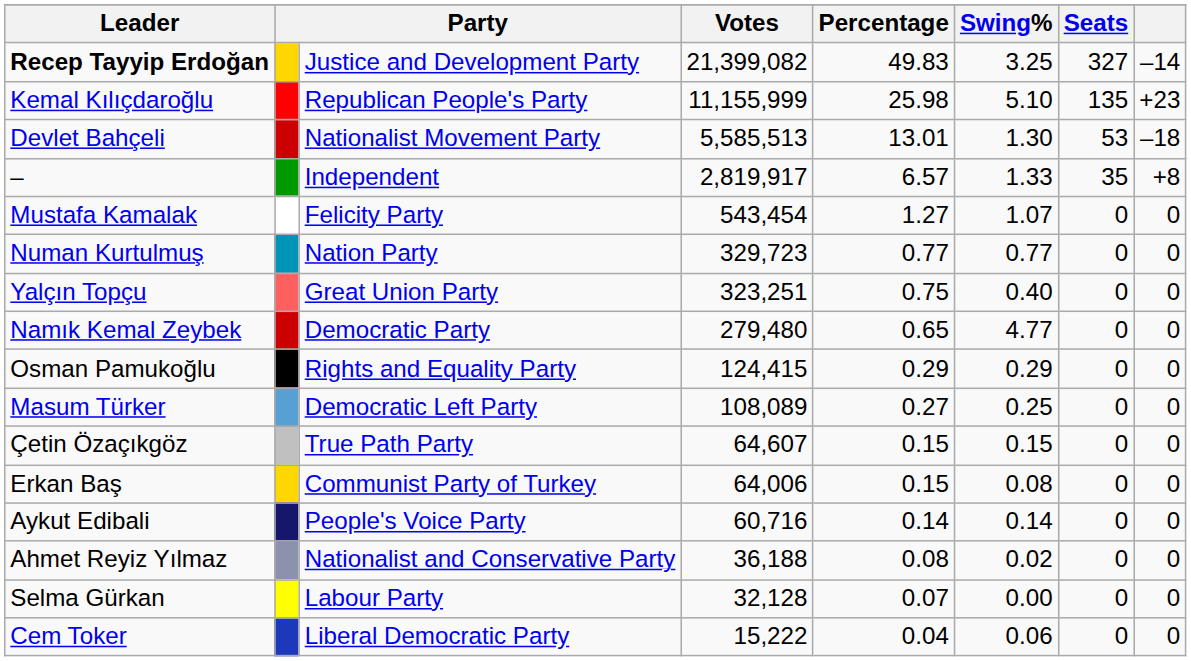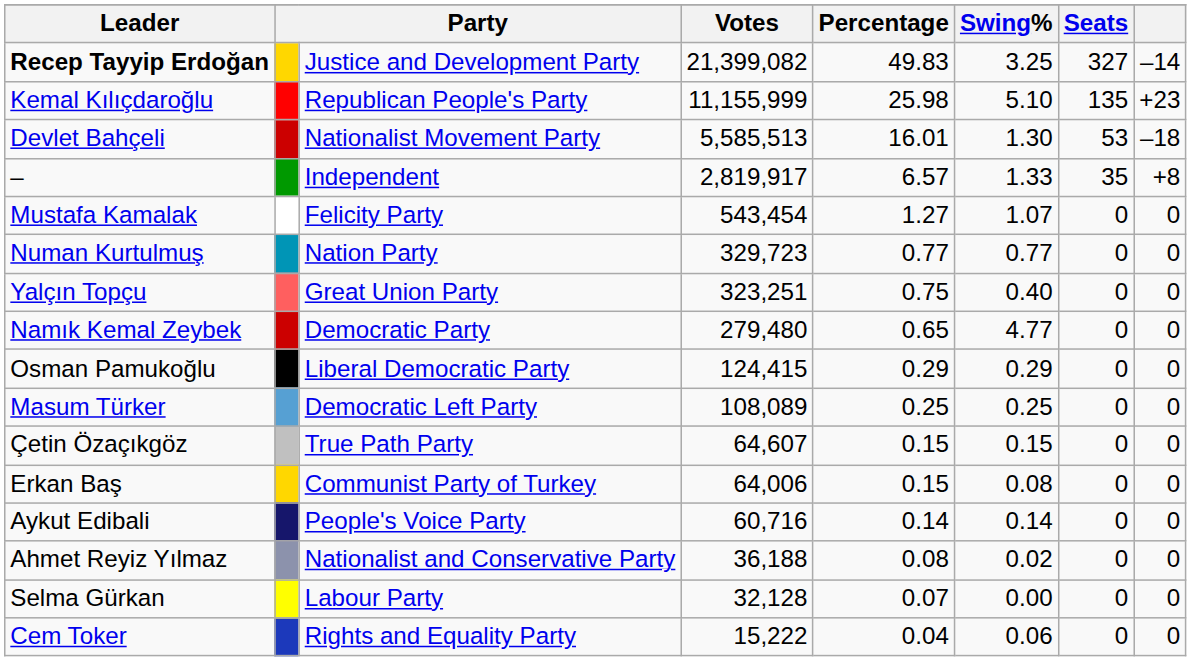 <table class="wikitable">
 <tr>
 </tr>
 <tr style="background-color:#E9E9E9">
 <th align="center">Leader</th>
 <th align="center" colspan="2">Party</th>
 <th align="center">Votes</th>
 <th align="center">Percentage</th>
 <th align="center"><a href='#'>Swing</a>%</th>
 <th align="center"><a href='#'>Seats</a></th>
 <th align="center"></th>
 </tr>
 <tr align="right">
 <td align=left><strong>Recep Tayyip Erdoğan</strong></td>
 <td style="background:#FFD700; color:#FFD700">d</td>
 <td align=left><a href='#'>Justice and Development Party</a></td>
 <td>21,399,082</td>
 <td>49.83</td>
 <td>3.25</td>
 <td>327</td>
 <td>–14</td>
 </tr>
 <tr align="right">
 <td align="left"><a href='#'>Kemal Kılıçdaroğlu</a></td>
 <td bgcolor="#ff0000"></td>
 <td align="left"><a href='#'>Republican People's Party</a></td>
 <td>11,155,999</td>
 <td>25.98</td>
 <td>5.10</td>
 <td>135</td>
 <td>+23</td>
 </tr>
 <tr align="right">
 <td align="left"><a href='#'>Devlet Bahçeli</a></td>
 <td bgcolor="#cc0000"></td>
 <td align="left"><a href='#'>Nationalist Movement Party</a></td>
 <td>5,585,513</td>
-<td>13.01</td>
+<td>16.01</td>
 <td>1.30</td>
 <td>53</td>
 <td>–18</td>
 </tr>
 <tr align="right">
 <td align="left">–</td>
 <td bgcolor="#009900"></td>
 <td align="left"><a href='#'>Independent</a></td>
 <td>2,819,917</td>
 <td>6.57</td>
 <td>1.33</td>
 <td>35</td>
 <td>+8</td>
 </tr>
 <tr align="right">
 <td align="left"><a href='#'>Mustafa Kamalak</a></td>
 <td bgcolor="white"></td>
 <td align="left"><a href='#'>Felicity Party</a></td>
 <td>543,454</td>
 <td>1.27</td>
 <td>1.07</td>
 <td>0</td>
 <td>0</td>
 </tr>
 <tr align="right">
 <td align="left"><a href='#'>Numan Kurtulmuş</a></td>
 <td bgcolor="#0095B6"></td>
 <td align="left"><a href='#'>Nation Party</a></td>
 <td>329,723</td>
 <td>0.77</td>
 <td>0.77</td>
 <td>0</td>
 <td>0</td>
 </tr>
 <tr align="right">
 <td align="left"><a href='#'>Yalçın Topçu</a></td>
 <td bgcolor="#FF5F5F"></td>
 <td align="left"><a href='#'>Great Union Party</a></td>
 <td>323,251</td>
 <td>0.75</td>
 <td>0.40</td>
 <td>0</td>
 <td>0</td>
 </tr>
 <tr align="right">
 <td align="left"><a href='#'>Namık Kemal Zeybek</a></td>
 <td bgcolor="#cc0000"></td>
 <td align="left"><a href='#'>Democratic Party</a></td>
 <td>279,480</td>
 <td>0.65</td>
 <td>4.77</td>
 <td>0</td>
 <td>0</td>
 </tr>
 <tr align="right">
 <td align="left">Osman Pamukoğlu</td>
 <td bgcolor="black"></td>
-<td align="left"><a href='#'>Rights and Equality Party</a></td>
+<td align="left"><a href='#'>Liberal Democratic Party</a></td>
 <td>124,415</td>
 <td>0.29</td>
 <td>0.29</td>
 <td>0</td>
 <td>0</td>
 </tr>
 <tr align="right">
 <td align="left"><a href='#'>Masum Türker</a></td>
 <td bgcolor="#56A0D3"></td>
 <td align="left"><a href='#'>Democratic Left Party</a></td>
 <td>108,089</td>
-<td>0.27</td>
+<td>0.25</td>
 <td>0.25</td>
 <td>0</td>
 <td>0</td>
 </tr>
 <tr align="right">
 <td align="left">Çetin Özaçıkgöz</td>
 <td bgcolor="silver"></td>
 <td align="left"><a href='#'>True Path Party</a></td>
 <td>64,607</td>
 <td>0.15</td>
 <td>0.15</td>
 <td>0</td>
 <td>0</td>
 </tr>
 <tr align="right">
 <td align="left">Erkan Baş</td>
 <td bgcolor="#FFD700"></td>
 <td align="left"><a href='#'>Communist Party of Turkey</a></td>
 <td>64,006</td>
 <td>0.15</td>
 <td>0.08</td>
 <td>0</td>
 <td>0</td>
 </tr>
 <tr align="right">
 <td align="left">Aykut Edibali</td>
 <td bgcolor="#16166B"></td>
 <td align="left"><a href='#'>People's Voice Party</a></td>
 <td>60,716</td>
 <td>0.14</td>
 <td>0.14</td>
 <td>0</td>
 <td>0</td>
 </tr>
 <tr align="right">
 <td align="left">Ahmet Reyiz Yılmaz</td>
 <td bgcolor="#8C92AC"></td>
 <td align="left"><a href='#'>Nationalist and Conservative Party</a></td>
 <td>36,188</td>
 <td>0.08</td>
 <td>0.02</td>
 <td>0</td>
 <td>0</td>
 </tr>
 <tr align="right">
 <td align="left">Selma Gürkan</td>
 <td bgcolor="#ffff00"></td>
 <td align="left"><a href='#'>Labour Party</a></td>
 <td>32,128</td>
 <td>0.07</td>
 <td>0.00</td>
 <td>0</td>
 <td>0</td>
 </tr>
 <tr align="right">
 <td align="left"><a href='#'>Cem Toker</a></td>
 <td bgcolor="#1C39BB"></td>
-<td align="left"><a href='#'>Liberal Democratic Party</a></td>
+<td align="left"><a href='#'>Rights and Equality Party</a></td>
 <td>15,222</td>
 <td>0.04</td>
 <td>0.06</td>
 <td>0</td>
 <td>0</td>
 </tr>
 </table>
